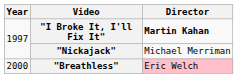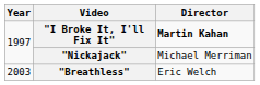 <table class="wikitable plainrowheaders">
 <tr>
 <th>Year</th>
 <th style="width:12em;">Video</th>
 <th>Director</th>
 </tr>
 <tr>
 <td rowspan="2">1997</td>
 <th scope="row">"I Broke It, I'll Fix It"</th>
 <td><strong>Martin Kahan</strong></td>
 </tr>
 <tr>
 <th scope="row">"Nickajack"</th>
 <td>Michael Merriman</td>
 </tr>
 <tr>
-<td>2000</td>
+<td>2003</td>
 <th scope="row">"Breathless"</th>
-<td style="background: pink;">Eric Welch</td>
+<td>Eric Welch</td>
 </tr>
 </table>
